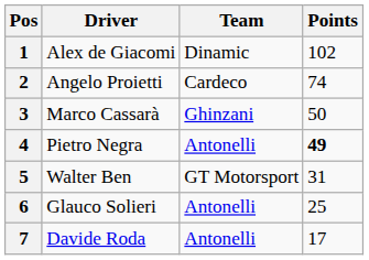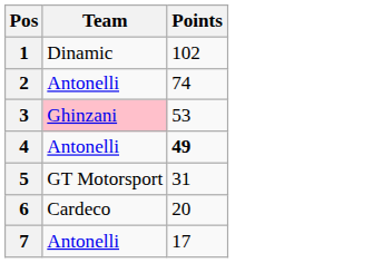 <table class="wikitable" style="font-size: 90%">
 <tr>
 <th>Pos</th>
-<th>Driver</th>
 <th>Team</th>
 <th>Points</th>
 </tr>
 <tr>
 <th>1</th>
-<td> Alex de Giacomi</td>
 <td>Dinamic</td>
 <td>102</td>
 </tr>
 <tr>
 <th>2</th>
-<td> Angelo Proietti</td>
-<td>Cardeco</td>
+<td><a href='#'>Antonelli</a></td>
 <td>74</td>
 </tr>
 <tr>
 <th>3</th>
-<td> Marco Cassarà</td>
-<td><a href='#'>Ghinzani</a></td>
-<td>50</td>
+<td style="background: pink;"><a href='#'>Ghinzani</a></td>
+<td>53</td>
 </tr>
 <tr>
 <th>4</th>
-<td> Pietro Negra</td>
 <td><a href='#'>Antonelli</a></td>
 <td><strong>49</strong></td>
 </tr>
 <tr>
 <th>5</th>
-<td> Walter Ben</td>
 <td>GT Motorsport</td>
 <td>31</td>
 </tr>
 <tr>
 <th>6</th>
-<td> Glauco Solieri</td>
-<td><a href='#'>Antonelli</a></td>
-<td>25</td>
+<td>Cardeco</td>
+<td>20</td>
 </tr>
 <tr>
 <th>7</th>
-<td> <a href='#'>Davide Roda</a></td>
 <td><a href='#'>Antonelli</a></td>
 <td>17</td>
 </tr>
 </table>
